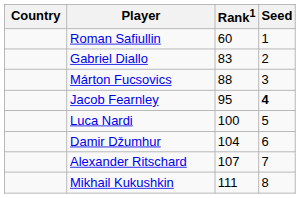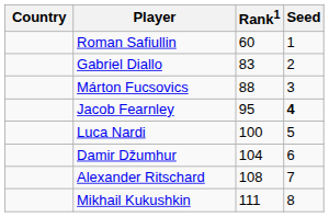 <table class="sortable wikitable">
 <tr>
 <th width="70">Country</th>
 <th width="175">Player</th>
 <th>Rank<sup>1</sup></th>
 <th>Seed</th>
 </tr>
 <tr>
 <td></td>
 <td><a href='#'>Roman Safiullin</a></td>
 <td>60</td>
 <td>1</td>
 </tr>
 <tr>
 <td></td>
 <td><a href='#'>Gabriel Diallo</a></td>
 <td>83</td>
 <td>2</td>
 </tr>
 <tr>
 <td></td>
 <td><a href='#'>Márton Fucsovics</a></td>
 <td>88</td>
 <td>3</td>
 </tr>
 <tr>
 <td></td>
 <td><a href='#'>Jacob Fearnley</a></td>
 <td>95</td>
 <td><strong>4</strong></td>
 </tr>
 <tr>
 <td></td>
 <td><a href='#'>Luca Nardi</a></td>
 <td>100</td>
 <td>5</td>
 </tr>
 <tr>
 <td></td>
 <td><a href='#'>Damir Džumhur</a></td>
 <td>104</td>
 <td>6</td>
 </tr>
 <tr>
 <td></td>
 <td><a href='#'>Alexander Ritschard</a></td>
-<td>107</td>
+<td>108</td>
 <td>7</td>
 </tr>
 <tr>
 <td></td>
 <td><a href='#'>Mikhail Kukushkin</a></td>
 <td>111</td>
 <td>8</td>
 </tr>
 </table>
